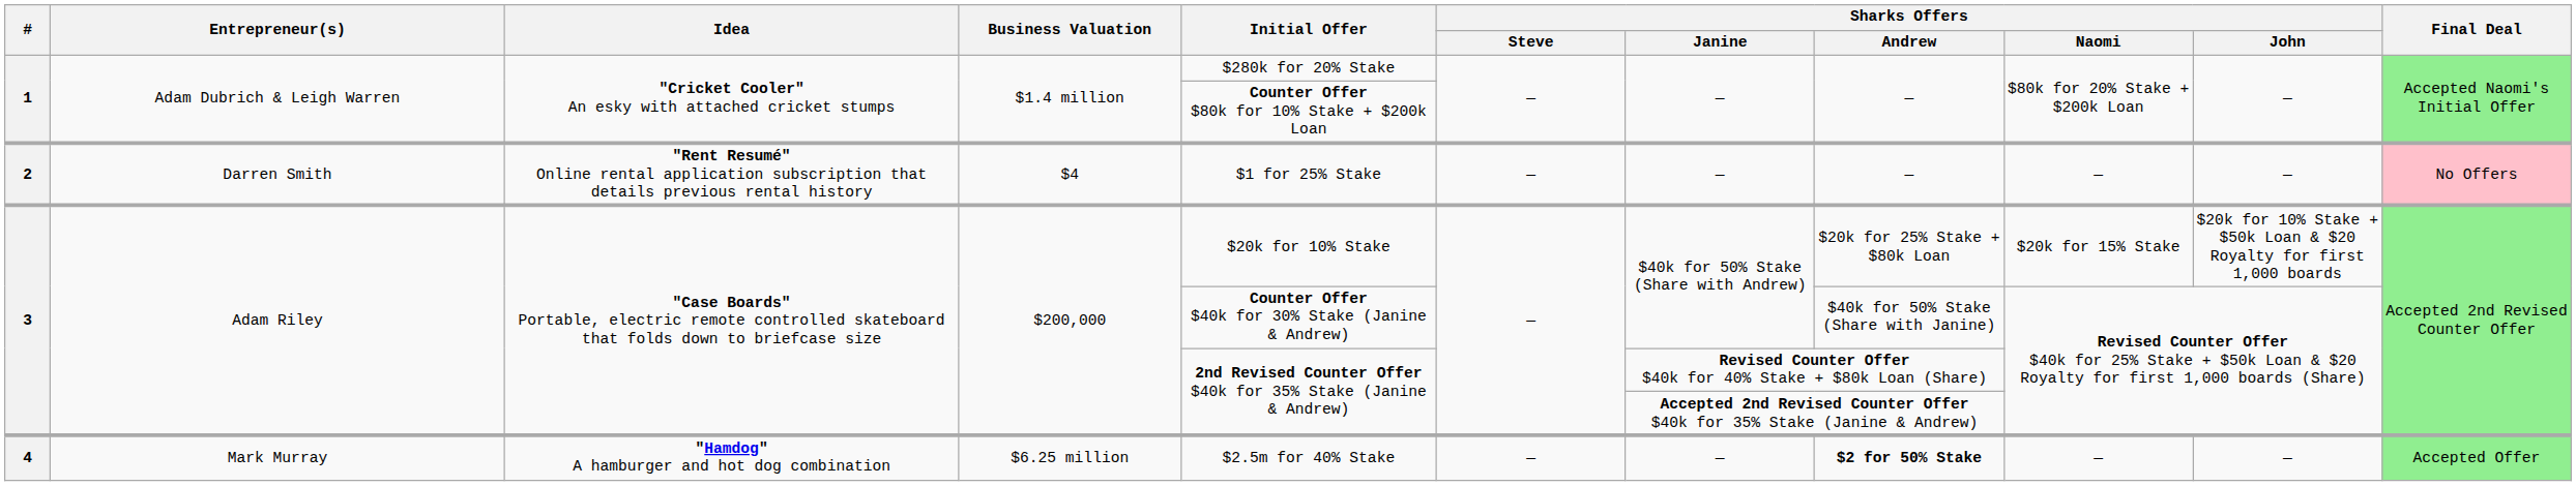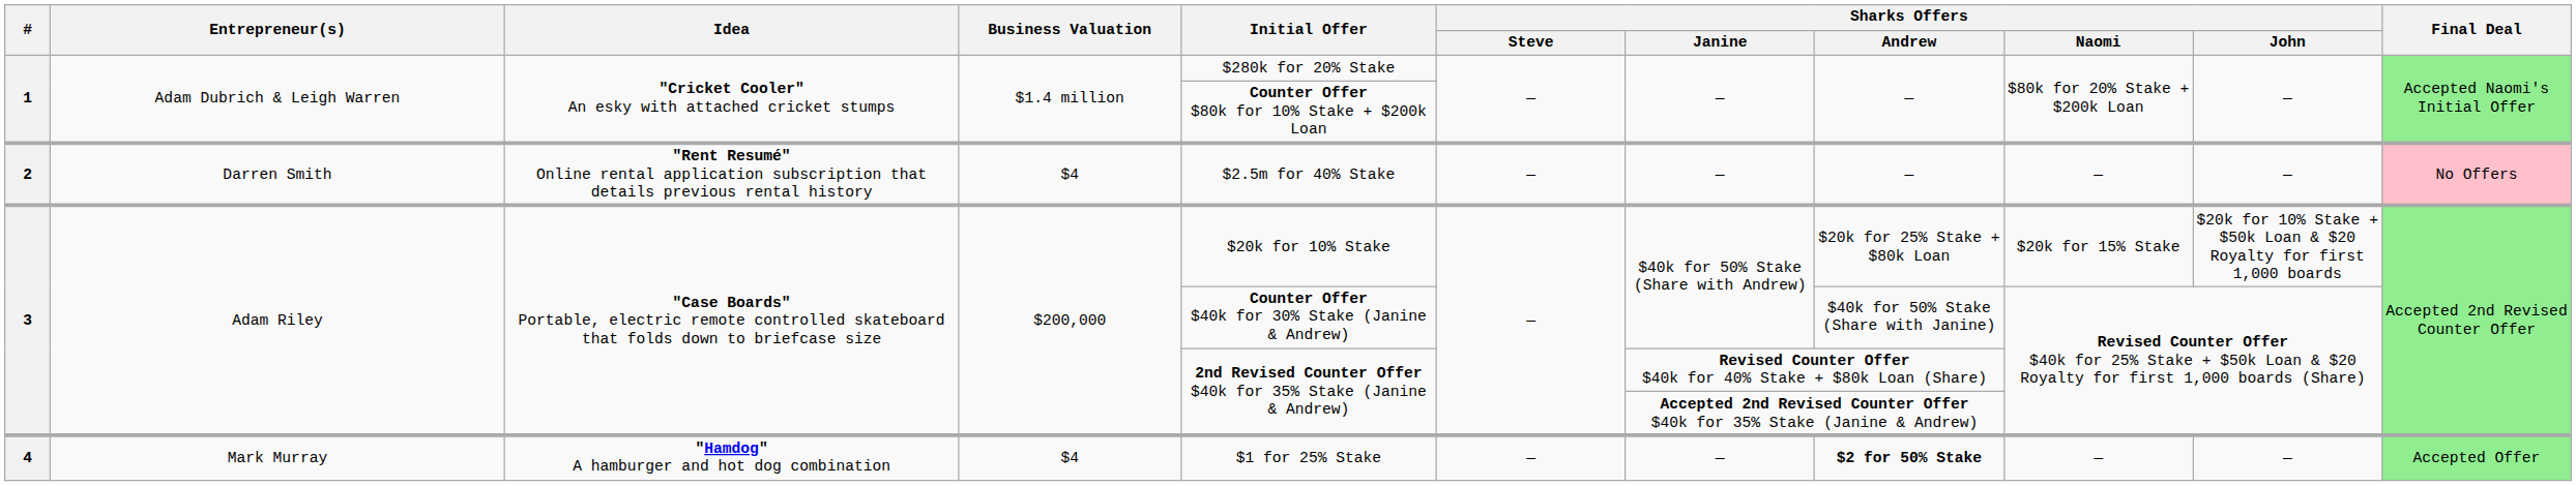 <table class="wikitable plainrowheaders" style="font-size:90%; text-align:center; width: 100%; margin-left: auto; margin-right: auto;">
 <tr>
 <th scope="col" bgcolor="lightgrey" rowspan="2" width="15" align="center">#</th>
 <th scope="col" bgcolor="lightgrey" rowspan="2" width="200" align="center">Entrepreneur(s)</th>
 <th scope="col" bgcolor="lightgrey" rowspan="2" width="200" align="center">Idea</th>
 <th scope="col" bgcolor="lightgrey" rowspan="2" width="95" align="center">Business Valuation</th>
 <th scope="col" bgcolor="lightgrey" rowspan="2" width="110" align="center">Initial Offer</th>
 <th scope="col" bgcolor="lightgrey" colspan="5">Sharks Offers</th>
 <th scope="col" bgcolor="lightgrey" rowspan="2" width="80" align="center">Final Deal</th>
 </tr>
 <tr>
 <th width="80" align="center"><strong>Steve</strong></th>
 <th width="80" align="center"><strong>Janine</strong></th>
 <th width="80" align="center"><strong>Andrew</strong></th>
 <th width="80" align="center"><strong>Naomi</strong></th>
 <th width="80" align="center"><strong>John</strong></th>
 </tr>
 <tr>
 <th rowspan="2">1</th>
 <td rowspan="2">Adam Dubrich & Leigh Warren</td>
 <td rowspan="2"><strong>"Cricket Cooler"</strong><br> An esky with attached cricket stumps</td>
 <td rowspan="2">$1.4 million</td>
 <td>$280k for 20% Stake</td>
 <td rowspan="2">—</td>
 <td rowspan="2">—</td>
 <td rowspan="2">—</td>
 <td rowspan="2">$80k for 20% Stake + $200k Loan</td>
 <td rowspan="2">—</td>
 <td rowspan="2" bgcolor="lightgreen">Accepted Naomi's Initial Offer</td>
 </tr>
 <tr>
 <td><strong>Counter Offer</strong><br> $80k for 10% Stake + $200k Loan</td>
 </tr>
 <tr>
 </tr>
 <tr style="border-top:3px solid #aaa;">
 <th>2</th>
 <td>Darren Smith</td>
 <td><strong>"Rent Resumé"</strong><br> Online rental application subscription that details previous rental history</td>
 <td>$4</td>
-<td>$1 for 25% Stake</td>
+<td>$2.5m for 40% Stake</td>
 <td>—</td>
 <td>—</td>
 <td>—</td>
 <td>—</td>
 <td>—</td>
 <td bgcolor="pink">No Offers</td>
 </tr>
 <tr>
 </tr>
 <tr style="border-top:3px solid #aaa;">
 <th rowspan="4">3</th>
 <td rowspan="4">Adam Riley</td>
 <td rowspan="4"><strong>"Case Boards"</strong><br> Portable, electric remote controlled skateboard that folds down to briefcase size</td>
 <td rowspan="4">$200,000</td>
 <td>$20k for 10% Stake</td>
 <td rowspan="4">—</td>
 <td rowspan="2">$40k for 50% Stake (Share with Andrew)</td>
 <td>$20k for 25% Stake + $80k Loan</td>
 <td>$20k for 15% Stake</td>
 <td>$20k for 10% Stake + $50k Loan & $20 Royalty for first 1,000 boards</td>
 <td rowspan="4" bgcolor="lightgreen">Accepted 2nd Revised Counter Offer</td>
 </tr>
 <tr>
 <td><strong>Counter Offer</strong><br>$40k for 30% Stake (Janine & Andrew)</td>
 <td>$40k for 50% Stake (Share with Janine)</td>
 <td rowspan="3" colspan="2"><strong>Revised Counter Offer</strong><br>$40k for 25% Stake + $50k Loan & $20 Royalty for first 1,000 boards (Share)</td>
 </tr>
 <tr>
 <td rowspan="2"><strong>2nd Revised Counter Offer</strong><br>$40k for 35% Stake (Janine & Andrew)</td>
 <td colspan="2"><strong>Revised Counter Offer</strong><br>$40k for 40% Stake + $80k Loan (Share)</td>
 </tr>
 <tr>
 <td colspan="2"><strong>Accepted 2nd Revised Counter Offer</strong><br>$40k for 35% Stake (Janine & Andrew)</td>
 </tr>
 <tr>
 </tr>
 <tr style="border-top:3px solid #aaa;">
 <th>4</th>
 <td>Mark Murray</td>
 <td><strong>"<a href='#'>Hamdog</a>"</strong><br> A hamburger and hot dog combination</td>
-<td>$6.25 million</td>
-<td>$2.5m for 40% Stake</td>
+<td>$4</td>
+<td>$1 for 25% Stake</td>
 <td>—</td>
 <td>—</td>
 <td><strong>$2 for 50% Stake</strong></td>
 <td>—</td>
 <td>—</td>
 <td bgcolor="lightgreen">Accepted Offer</td>
 </tr>
 </table>
